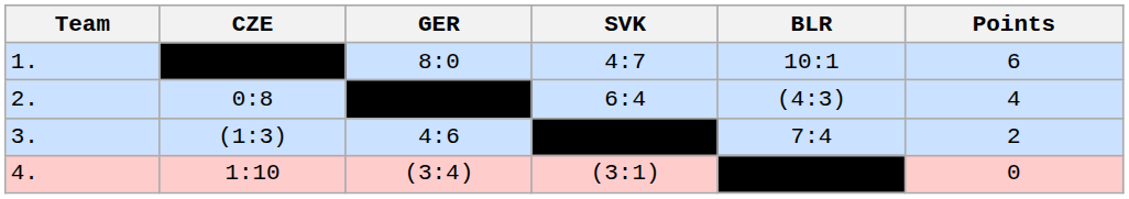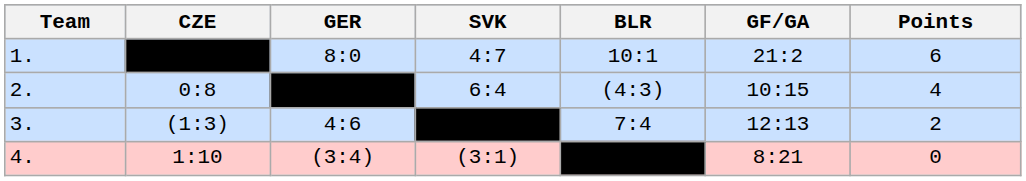 <table class="wikitable" bgcolor="#EFEFFF" width="50%">
 <tr bgcolor="#BCD2EE">
 <th>Team</th>
 <th>CZE</th>
 <th>GER</th>
 <th>SVK</th>
 <th>BLR</th>
+<th>GF/GA</th>
 <th>Points</th>
 </tr>
 <tr bgcolor="#CAE1FF" align="center">
 <td align="left">1. </td>
 <td style="background:#000000;"></td>
 <td>8:0</td>
 <td>4:7</td>
 <td>10:1</td>
+<td>21:2</td>
 <td>6</td>
 </tr>
 <tr bgcolor="#CAE1FF" align="center">
 <td align="left">2. </td>
 <td>0:8</td>
 <td style="background:#000000;"></td>
 <td>6:4</td>
 <td>(4:3)</td>
+<td>10:15</td>
 <td>4</td>
 </tr>
 <tr bgcolor="#CAE1FF" align="center">
 <td align="left">3. </td>
 <td>(1:3)</td>
 <td>4:6</td>
 <td style="background:#000000;"></td>
 <td>7:4</td>
+<td>12:13</td>
 <td>2</td>
 </tr>
 <tr bgcolor="#ffcccc" align="center">
 <td align="left">4. </td>
 <td>1:10</td>
 <td>(3:4)</td>
 <td>(3:1)</td>
 <td style="background:#000000;"></td>
+<td>8:21</td>
 <td>0</td>
 </tr>
 </table>
